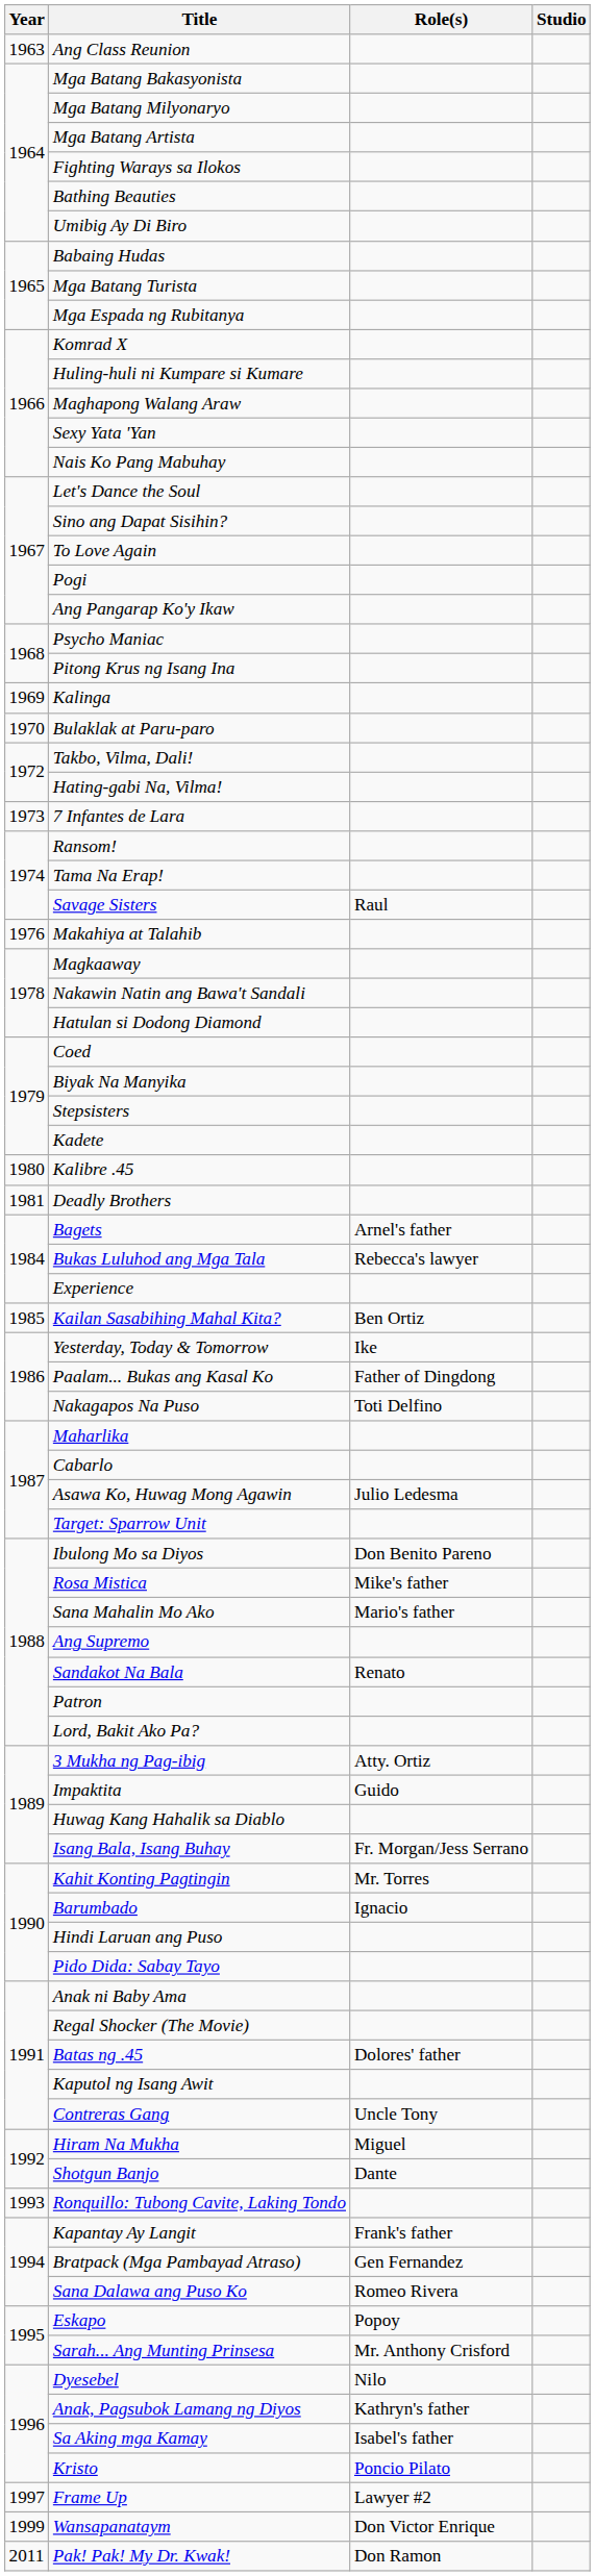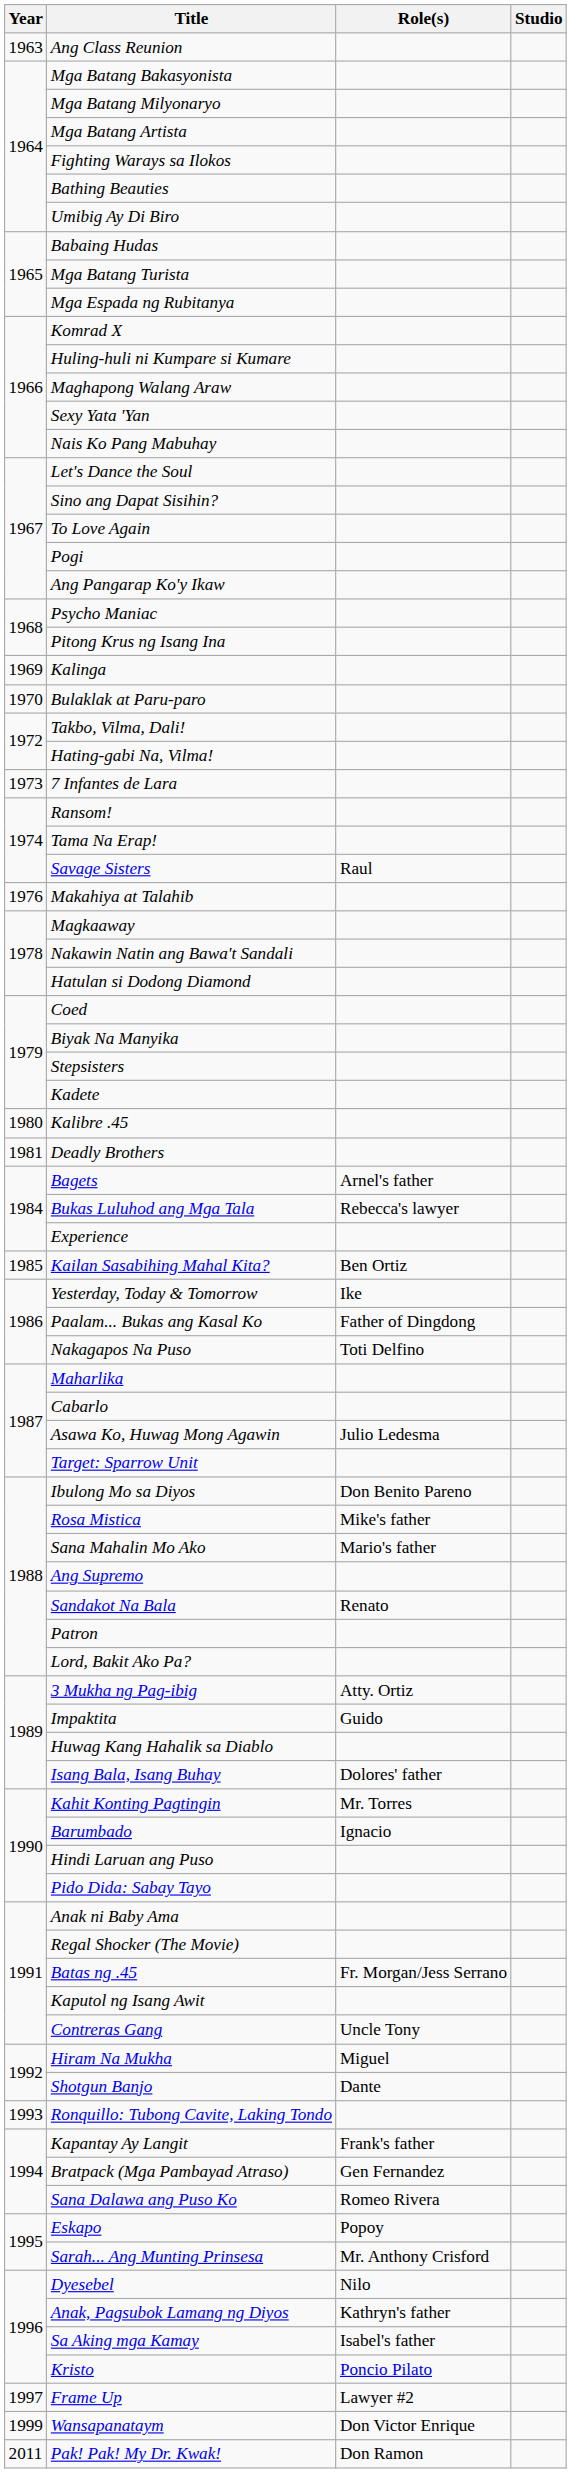 <table class="wikitable" style="font-size: 95%;">
 <tr>
 <th>Year</th>
 <th>Title</th>
 <th>Role(s)</th>
 <th>Studio</th>
 </tr>
 <tr>
 <td>1963</td>
 <td><em>Ang Class Reunion</em></td>
 <td></td>
 <td></td>
 </tr>
 <tr>
 <td rowspan="6">1964</td>
 <td><em>Mga Batang Bakasyonista</em></td>
 <td></td>
 <td> </td>
 </tr>
 <tr>
 <td><em>Mga Batang Milyonaryo</em></td>
 <td></td>
 <td> </td>
 </tr>
 <tr>
 <td><em>Mga Batang Artista</em></td>
 <td></td>
 <td> </td>
 </tr>
 <tr>
 <td><em>Fighting Warays sa Ilokos</em></td>
 <td></td>
 <td> </td>
 </tr>
 <tr>
 <td><em>Bathing Beauties</em></td>
 <td></td>
 <td> </td>
 </tr>
 <tr>
 <td><em>Umibig Ay Di Biro</em></td>
 <td></td>
 <td> </td>
 </tr>
 <tr>
 <td rowspan="3">1965</td>
 <td><em>Babaing Hudas</em></td>
 <td></td>
 <td> </td>
 </tr>
 <tr>
 <td><em>Mga Batang Turista</em></td>
 <td></td>
 <td> </td>
 </tr>
 <tr>
 <td><em>Mga Espada ng Rubitanya</em></td>
 <td></td>
 <td> </td>
 </tr>
 <tr>
 <td rowspan="5">1966</td>
 <td><em>Komrad X</em></td>
 <td></td>
 <td> </td>
 </tr>
 <tr>
 <td><em>Huling-huli ni Kumpare si Kumare</em></td>
 <td></td>
 <td> </td>
 </tr>
 <tr>
 <td><em>Maghapong Walang Araw</em></td>
 <td></td>
 <td> </td>
 </tr>
 <tr>
 <td><em>Sexy Yata 'Yan</em></td>
 <td></td>
 <td> </td>
 </tr>
 <tr>
 <td><em>Nais Ko Pang Mabuhay</em></td>
 <td></td>
 <td> </td>
 </tr>
 <tr>
 <td rowspan="5">1967</td>
 <td><em>Let's Dance the Soul</em></td>
 <td></td>
 <td> </td>
 </tr>
 <tr>
 <td><em>Sino ang Dapat Sisihin?</em></td>
 <td></td>
 <td> </td>
 </tr>
 <tr>
 <td><em>To Love Again</em></td>
 <td></td>
 <td> </td>
 </tr>
 <tr>
 <td><em>Pogi</em></td>
 <td></td>
 <td> </td>
 </tr>
 <tr>
 <td><em>Ang Pangarap Ko'y Ikaw</em></td>
 <td></td>
 <td> </td>
 </tr>
 <tr>
 <td rowspan="2">1968</td>
 <td><em>Psycho Maniac</em></td>
 <td></td>
 <td> </td>
 </tr>
 <tr>
 <td><em>Pitong Krus ng Isang Ina</em></td>
 <td></td>
 <td> </td>
 </tr>
 <tr>
 <td>1969</td>
 <td><em>Kalinga</em></td>
 <td></td>
 <td> </td>
 </tr>
 <tr>
 <td>1970</td>
 <td><em>Bulaklak at Paru-paro</em></td>
 <td></td>
 <td> </td>
 </tr>
 <tr>
 <td rowspan="2">1972</td>
 <td><em>Takbo, Vilma, Dali!</em></td>
 <td></td>
 <td> </td>
 </tr>
 <tr>
 <td><em>Hating-gabi Na, Vilma!</em></td>
 <td></td>
 <td> </td>
 </tr>
 <tr>
 <td>1973</td>
 <td><em>7 Infantes de Lara</em></td>
 <td></td>
 <td> </td>
 </tr>
 <tr>
 <td rowspan="3">1974</td>
 <td><em>Ransom!</em></td>
 <td></td>
 <td> </td>
 </tr>
 <tr>
 <td><em>Tama Na Erap!</em></td>
 <td></td>
 <td> </td>
 </tr>
 <tr>
 <td><em><a href='#'>Savage Sisters</a></em></td>
 <td>Raul</td>
 <td> </td>
 </tr>
 <tr>
 <td>1976</td>
 <td><em>Makahiya at Talahib</em></td>
 <td></td>
 <td> </td>
 </tr>
 <tr>
 <td rowspan="3">1978</td>
 <td><em>Magkaaway</em></td>
 <td></td>
 <td> </td>
 </tr>
 <tr>
 <td><em>Nakawin Natin ang Bawa't Sandali</em></td>
 <td></td>
 <td> </td>
 </tr>
 <tr>
 <td><em>Hatulan si Dodong Diamond</em></td>
 <td></td>
 <td> </td>
 </tr>
 <tr>
 <td rowspan="4">1979</td>
 <td><em>Coed</em></td>
 <td></td>
 <td> </td>
 </tr>
 <tr>
 <td><em>Biyak Na Manyika</em></td>
 <td></td>
 <td> </td>
 </tr>
 <tr>
 <td><em>Stepsisters</em></td>
 <td></td>
 <td> </td>
 </tr>
 <tr>
 <td><em>Kadete</em></td>
 <td></td>
 <td> </td>
 </tr>
 <tr>
 <td>1980</td>
 <td><em>Kalibre .45</em></td>
 <td></td>
 <td> </td>
 </tr>
 <tr>
 <td>1981</td>
 <td><em>Deadly Brothers</em></td>
 <td></td>
 <td> </td>
 </tr>
 <tr>
 <td rowspan="3">1984</td>
 <td><em><a href='#'>Bagets</a></em></td>
 <td>Arnel's father</td>
 <td> </td>
 </tr>
 <tr>
 <td><em><a href='#'>Bukas Luluhod ang Mga Tala</a></em></td>
 <td>Rebecca's lawyer</td>
 <td> </td>
 </tr>
 <tr>
 <td><em>Experience</em></td>
 <td></td>
 <td> </td>
 </tr>
 <tr>
 <td>1985</td>
 <td><em><a href='#'>Kailan Sasabihing Mahal Kita?</a></em></td>
 <td>Ben Ortiz</td>
 <td> </td>
 </tr>
 <tr>
 <td rowspan="3">1986</td>
 <td><em>Yesterday, Today & Tomorrow</em></td>
 <td>Ike</td>
 <td> </td>
 </tr>
 <tr>
 <td><em>Paalam... Bukas ang Kasal Ko</em></td>
 <td>Father of Dingdong</td>
 <td> </td>
 </tr>
 <tr>
 <td><em>Nakagapos Na Puso</em></td>
 <td>Toti Delfino</td>
 <td> </td>
 </tr>
 <tr>
 <td rowspan="4">1987</td>
 <td><em><a href='#'>Maharlika</a></em></td>
 <td></td>
 <td> </td>
 </tr>
 <tr>
 <td><em>Cabarlo</em></td>
 <td></td>
 <td> </td>
 </tr>
 <tr>
 <td><em>Asawa Ko, Huwag Mong Agawin</em></td>
 <td>Julio Ledesma</td>
 <td> </td>
 </tr>
 <tr>
 <td><em><a href='#'>Target: Sparrow Unit</a></em></td>
 <td></td>
 <td> </td>
 </tr>
 <tr>
 <td rowspan="7">1988</td>
 <td><em>Ibulong Mo sa Diyos</em></td>
 <td>Don Benito Pareno</td>
 <td> </td>
 </tr>
 <tr>
 <td><em><a href='#'>Rosa Mistica</a></em></td>
 <td>Mike's father</td>
 <td> </td>
 </tr>
 <tr>
 <td><em>Sana Mahalin Mo Ako</em></td>
 <td>Mario's father</td>
 <td> </td>
 </tr>
 <tr>
 <td><em><a href='#'>Ang Supremo</a></em></td>
 <td></td>
 <td> </td>
 </tr>
 <tr>
 <td><em><a href='#'>Sandakot Na Bala</a></em></td>
 <td>Renato</td>
 <td> </td>
 </tr>
 <tr>
 <td><em>Patron</em></td>
 <td></td>
 <td> </td>
 </tr>
 <tr>
 <td><em>Lord, Bakit Ako Pa?</em></td>
 <td></td>
 <td> </td>
 </tr>
 <tr>
 <td rowspan="4">1989</td>
 <td><em><a href='#'>3 Mukha ng Pag-ibig</a></em></td>
 <td>Atty. Ortiz</td>
 <td> </td>
 </tr>
 <tr>
 <td><em>Impaktita</em></td>
 <td>Guido</td>
 <td> </td>
 </tr>
 <tr>
 <td><em>Huwag Kang Hahalik sa Diablo</em></td>
 <td></td>
 <td> </td>
 </tr>
 <tr>
 <td><em><a href='#'>Isang Bala, Isang Buhay</a></em></td>
-<td>Fr. Morgan/Jess Serrano</td>
+<td>Dolores' father</td>
 <td> </td>
 </tr>
 <tr>
 <td rowspan="4">1990</td>
 <td><em><a href='#'>Kahit Konting Pagtingin</a></em></td>
 <td>Mr. Torres</td>
 <td> </td>
 </tr>
 <tr>
 <td><em><a href='#'>Barumbado</a></em></td>
 <td>Ignacio</td>
 <td> </td>
 </tr>
 <tr>
 <td><em>Hindi Laruan ang Puso</em></td>
 <td></td>
 <td> </td>
 </tr>
 <tr>
 <td><em><a href='#'>Pido Dida: Sabay Tayo</a></em></td>
 <td></td>
 <td> </td>
 </tr>
 <tr>
 <td rowspan="5">1991</td>
 <td><em>Anak ni Baby Ama</em></td>
 <td></td>
 <td> </td>
 </tr>
 <tr>
 <td><em>Regal Shocker (The Movie)</em></td>
 <td></td>
 <td> </td>
 </tr>
 <tr>
 <td><em><a href='#'>Batas ng .45</a></em></td>
-<td>Dolores' father</td>
+<td>Fr. Morgan/Jess Serrano</td>
 <td> </td>
 </tr>
 <tr>
 <td><em>Kaputol ng Isang Awit</em></td>
 <td></td>
 <td> </td>
 </tr>
 <tr>
 <td><em><a href='#'>Contreras Gang</a></em></td>
 <td>Uncle Tony</td>
 <td> </td>
 </tr>
 <tr>
 <td rowspan="2">1992</td>
 <td><em><a href='#'>Hiram Na Mukha</a></em></td>
 <td>Miguel</td>
 <td> </td>
 </tr>
 <tr>
 <td><em><a href='#'>Shotgun Banjo</a></em></td>
 <td>Dante</td>
 <td> </td>
 </tr>
 <tr>
 <td>1993</td>
 <td><em><a href='#'>Ronquillo: Tubong Cavite, Laking Tondo</a></em></td>
 <td></td>
 <td> </td>
 </tr>
 <tr>
 <td rowspan="3">1994</td>
 <td><em>Kapantay Ay Langit</em></td>
 <td>Frank's father</td>
 <td> </td>
 </tr>
 <tr>
 <td><em>Bratpack (Mga Pambayad Atraso)</em></td>
 <td>Gen Fernandez</td>
 <td> </td>
 </tr>
 <tr>
 <td><em><a href='#'>Sana Dalawa ang Puso Ko</a></em></td>
 <td>Romeo Rivera</td>
 <td> </td>
 </tr>
 <tr>
 <td rowspan="2">1995</td>
 <td><em><a href='#'>Eskapo</a></em></td>
 <td>Popoy</td>
 <td> </td>
 </tr>
 <tr>
 <td><em><a href='#'>Sarah... Ang Munting Prinsesa</a></em></td>
 <td>Mr. Anthony Crisford</td>
 <td> </td>
 </tr>
 <tr>
 <td rowspan="4">1996</td>
 <td><em><a href='#'>Dyesebel</a></em></td>
 <td>Nilo</td>
 <td> </td>
 </tr>
 <tr>
 <td><em><a href='#'>Anak, Pagsubok Lamang ng Diyos</a></em></td>
 <td>Kathryn's father</td>
 <td> </td>
 </tr>
 <tr>
 <td><em><a href='#'>Sa Aking mga Kamay</a></em></td>
 <td>Isabel's father</td>
 <td> </td>
 </tr>
 <tr>
 <td><em><a href='#'>Kristo</a></em></td>
 <td><a href='#'>Poncio Pilato</a></td>
 <td> </td>
 </tr>
 <tr>
 <td>1997</td>
 <td><em><a href='#'>Frame Up</a></em></td>
 <td>Lawyer #2</td>
 <td> </td>
 </tr>
 <tr>
 <td>1999</td>
 <td><em><a href='#'>Wansapanataym</a></em></td>
 <td>Don Victor Enrique</td>
 <td></td>
 </tr>
 <tr>
 <td>2011</td>
 <td><em><a href='#'>Pak! Pak! My Dr. Kwak!</a></em></td>
 <td>Don Ramon</td>
 <td> </td>
 </tr>
 </table>
